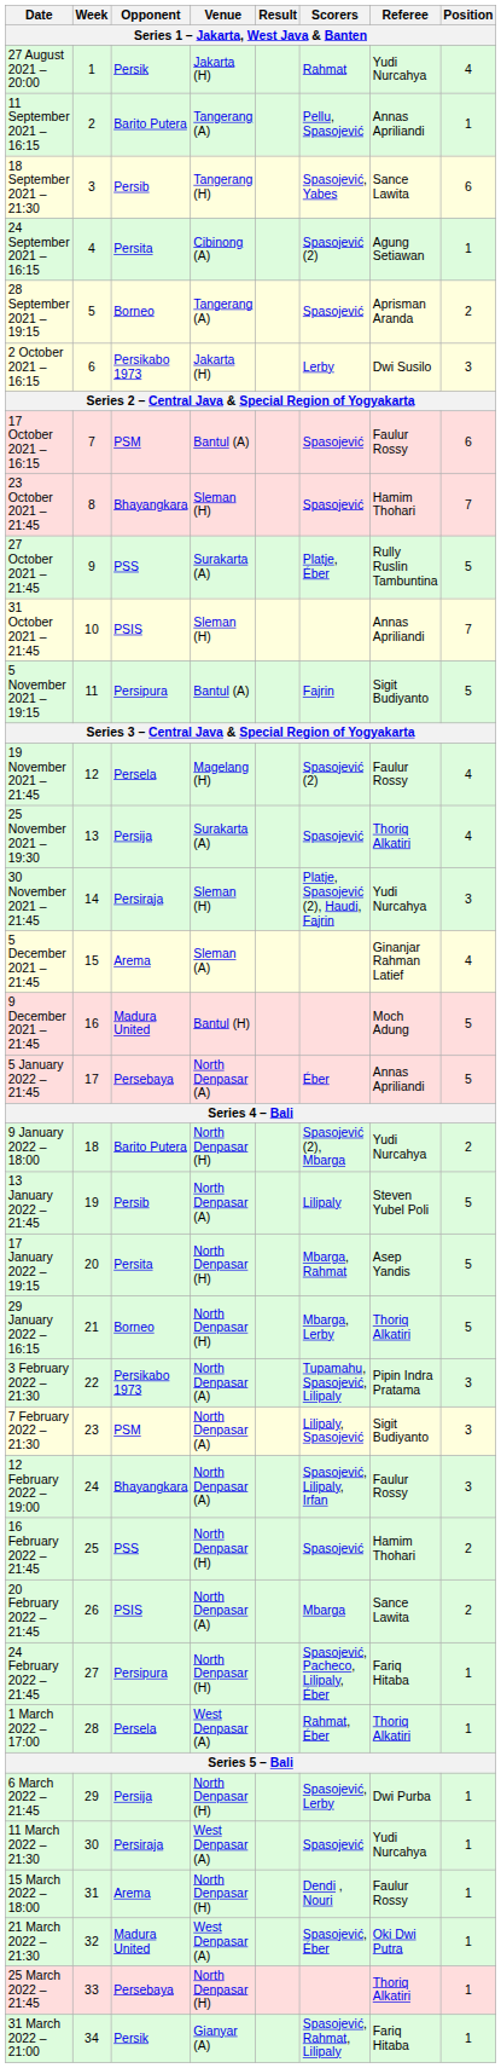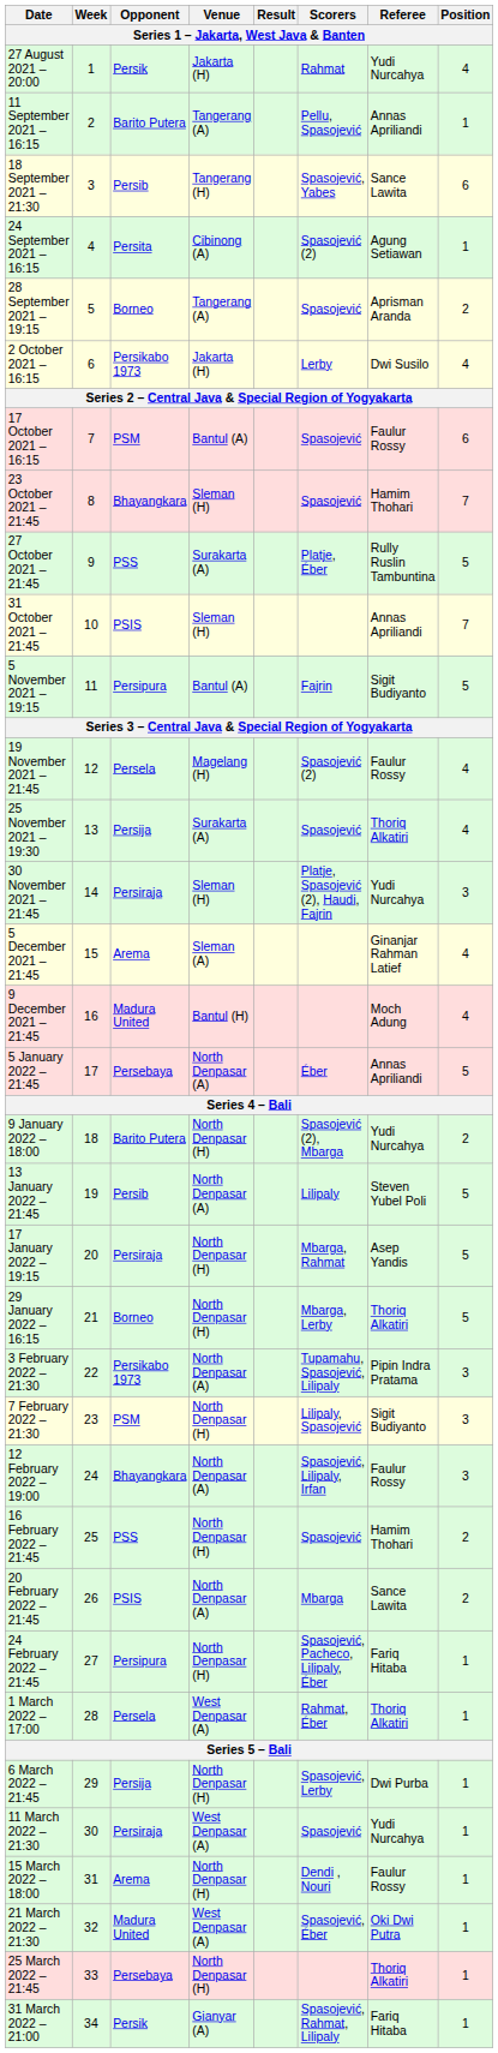 <table class="wikitable">
 <tr>
 <th>Date</th>
 <th>Week</th>
 <th>Opponent</th>
 <th>Venue</th>
 <th>Result</th>
 <th>Scorers</th>
 <th>Referee</th>
 <th>Position</th>
 </tr>
 <tr>
 <th colspan="8">Series 1 – <a href='#'>Jakarta</a>, <a href='#'>West Java</a> & <a href='#'>Banten</a></th>
 </tr>
 <tr bgcolor = "#DDFCDD">
 <td>27 August 2021 – 20:00</td>
 <td align="center">1</td>
 <td><a href='#'>Persik</a></td>
 <td><a href='#'>Jakarta</a> (H)</td>
 <td></td>
 <td><a href='#'>Rahmat</a></td>
 <td>Yudi Nurcahya</td>
 <td align="center">4</td>
 </tr>
 <tr bgcolor = "#DDFCDD">
 <td>11 September 2021 – 16:15</td>
 <td align="center">2</td>
 <td><a href='#'>Barito Putera</a></td>
 <td><a href='#'>Tangerang</a> (A)</td>
 <td></td>
 <td><a href='#'>Pellu</a>, <a href='#'>Spasojević</a></td>
 <td>Annas Apriliandi</td>
 <td align="center">1</td>
 </tr>
 <tr bgcolor = "#FFFFDD">
 <td>18 September 2021 – 21:30</td>
 <td align="center">3</td>
 <td><a href='#'>Persib</a></td>
 <td><a href='#'>Tangerang</a> (H)</td>
 <td></td>
 <td><a href='#'>Spasojević</a>, <a href='#'>Yabes</a></td>
 <td>Sance Lawita</td>
 <td align="center">6</td>
 </tr>
 <tr bgcolor = "#DDFCDD">
 <td>24 September 2021 – 16:15</td>
 <td align="center">4</td>
 <td><a href='#'>Persita</a></td>
 <td><a href='#'>Cibinong</a> (A)</td>
 <td></td>
 <td><a href='#'>Spasojević</a> (2)</td>
 <td>Agung Setiawan</td>
 <td align="center">1</td>
 </tr>
 <tr bgcolor = "#FFFFDD">
 <td>28 September 2021 – 19:15</td>
 <td align="center">5</td>
 <td><a href='#'>Borneo</a></td>
 <td><a href='#'>Tangerang</a> (A)</td>
 <td></td>
 <td><a href='#'>Spasojević</a></td>
 <td>Aprisman Aranda</td>
 <td align="center">2</td>
 </tr>
 <tr bgcolor = "#FFFFDD">
 <td>2 October 2021 – 16:15</td>
 <td align="center">6</td>
 <td><a href='#'>Persikabo 1973</a></td>
 <td><a href='#'>Jakarta</a> (H)</td>
 <td></td>
 <td><a href='#'>Lerby</a></td>
 <td>Dwi Susilo</td>
-<td align="center">3</td>
+<td align="center">4</td>
 </tr>
 <tr>
 <th colspan="8">Series 2 – <a href='#'>Central Java</a> & <a href='#'>Special Region of Yogyakarta</a></th>
 </tr>
 <tr bgcolor = "#FFDDDD">
 <td>17 October 2021 – 16:15</td>
 <td align="center">7</td>
 <td><a href='#'>PSM</a></td>
 <td><a href='#'>Bantul</a> (A)</td>
 <td></td>
 <td><a href='#'>Spasojević</a></td>
 <td>Faulur Rossy</td>
 <td align="center">6</td>
 </tr>
 <tr bgcolor = "#FFDDDD">
 <td>23 October 2021 – 21:45</td>
 <td align="center">8</td>
 <td><a href='#'>Bhayangkara</a></td>
 <td><a href='#'>Sleman</a> (H)</td>
 <td></td>
 <td><a href='#'>Spasojević</a></td>
 <td>Hamim Thohari</td>
 <td align="center">7</td>
 </tr>
 <tr bgcolor = "#DDFCDD">
 <td>27 October 2021 – 21:45</td>
 <td align="center">9</td>
 <td><a href='#'>PSS</a></td>
 <td><a href='#'>Surakarta</a> (A)</td>
 <td></td>
 <td><a href='#'>Platje</a>, <a href='#'>Éber</a></td>
 <td>Rully Ruslin Tambuntina</td>
 <td align="center">5</td>
 </tr>
 <tr bgcolor = "#FFFFDD">
 <td>31 October 2021 – 21:45</td>
 <td align="center">10</td>
 <td><a href='#'>PSIS</a></td>
 <td><a href='#'>Sleman</a> (H)</td>
 <td></td>
 <td></td>
 <td>Annas Apriliandi</td>
 <td align="center">7</td>
 </tr>
 <tr bgcolor = "#DDFCDD">
 <td>5 November 2021 – 19:15</td>
 <td align="center">11</td>
 <td><a href='#'>Persipura</a></td>
 <td><a href='#'>Bantul</a> (A)</td>
 <td></td>
 <td><a href='#'>Fajrin</a></td>
 <td>Sigit Budiyanto</td>
 <td align="center">5</td>
 </tr>
 <tr>
 <th colspan="8">Series 3 – <a href='#'>Central Java</a> & <a href='#'>Special Region of Yogyakarta</a></th>
 </tr>
 <tr bgcolor = "#DDFCDD">
 <td>19 November 2021 – 21:45</td>
 <td align="center">12</td>
 <td><a href='#'>Persela</a></td>
 <td><a href='#'>Magelang</a> (H)</td>
 <td></td>
 <td><a href='#'>Spasojević</a> (2)</td>
 <td>Faulur Rossy</td>
 <td align="center">4</td>
 </tr>
 <tr bgcolor = "#DDFCDD">
 <td>25 November 2021 – 19:30</td>
 <td align="center">13</td>
 <td><a href='#'>Persija</a></td>
 <td><a href='#'>Surakarta</a> (A)</td>
 <td></td>
 <td><a href='#'>Spasojević</a></td>
 <td><a href='#'>Thoriq Alkatiri</a></td>
 <td align="center">4</td>
 </tr>
 <tr bgcolor = "#DDFCDD">
 <td>30 November 2021 – 21:45</td>
 <td align="center">14</td>
 <td><a href='#'>Persiraja</a></td>
 <td><a href='#'>Sleman</a> (H)</td>
 <td></td>
 <td><a href='#'>Platje</a>, <a href='#'>Spasojević</a> (2), <a href='#'>Haudi</a>, <a href='#'>Fajrin</a></td>
 <td>Yudi Nurcahya</td>
 <td align="center">3</td>
 </tr>
 <tr bgcolor = "#FFFFDD">
 <td>5 December 2021 – 21:45</td>
 <td align="center">15</td>
 <td><a href='#'>Arema</a></td>
 <td><a href='#'>Sleman</a> (A)</td>
 <td></td>
 <td></td>
 <td>Ginanjar Rahman Latief</td>
 <td align="center">4</td>
 </tr>
 <tr bgcolor = "#FFDDDD">
 <td>9 December 2021 – 21:45</td>
 <td align="center">16</td>
 <td><a href='#'>Madura United</a></td>
 <td><a href='#'>Bantul</a> (H)</td>
 <td></td>
 <td></td>
 <td>Moch Adung</td>
-<td align="center">5</td>
+<td align="center">4</td>
 </tr>
 <tr bgcolor = "#FFDDDD">
 <td>5 January 2022 – 21:45</td>
 <td align="center">17</td>
 <td><a href='#'>Persebaya</a></td>
 <td><a href='#'>North Denpasar</a> (A)</td>
 <td></td>
 <td><a href='#'>Éber</a></td>
 <td>Annas Apriliandi</td>
 <td align="center">5</td>
 </tr>
 <tr>
 <th colspan="8">Series 4 – <a href='#'>Bali</a></th>
 </tr>
 <tr bgcolor = "#DDFCDD">
 <td>9 January 2022 – 18:00</td>
 <td align="center">18</td>
 <td><a href='#'>Barito Putera</a></td>
 <td><a href='#'>North Denpasar</a> (H)</td>
 <td></td>
 <td><a href='#'>Spasojević</a> (2), <a href='#'>Mbarga</a></td>
 <td>Yudi Nurcahya</td>
 <td align="center">2</td>
 </tr>
 <tr bgcolor = "#DDFCDD">
 <td>13 January 2022 – 21:45</td>
 <td align="center">19</td>
 <td><a href='#'>Persib</a></td>
 <td><a href='#'>North Denpasar</a> (A)</td>
 <td></td>
 <td><a href='#'>Lilipaly</a></td>
 <td>Steven Yubel Poli</td>
 <td align="center">5</td>
 </tr>
 <tr bgcolor = "#DDFCDD">
 <td>17 January 2022 – 19:15</td>
 <td align="center">20</td>
-<td><a href='#'>Persita</a></td>
+<td><a href='#'>Persiraja</a></td>
 <td><a href='#'>North Denpasar</a> (H)</td>
 <td></td>
 <td><a href='#'>Mbarga</a>, <a href='#'>Rahmat</a></td>
 <td>Asep Yandis</td>
 <td align="center">5</td>
 </tr>
 <tr bgcolor = "#DDFCDD">
 <td>29 January 2022 – 16:15</td>
 <td align="center">21</td>
 <td><a href='#'>Borneo</a></td>
 <td><a href='#'>North Denpasar</a> (H)</td>
 <td></td>
 <td><a href='#'>Mbarga</a>, <a href='#'>Lerby</a></td>
 <td><a href='#'>Thoriq Alkatiri</a></td>
 <td align="center">5</td>
 </tr>
 <tr bgcolor = "#DDFCDD">
 <td>3 February 2022 – 21:30</td>
 <td align="center">22</td>
 <td><a href='#'>Persikabo 1973</a></td>
 <td><a href='#'>North Denpasar</a> (A)</td>
 <td></td>
 <td><a href='#'>Tupamahu</a>, <a href='#'>Spasojević</a>, <a href='#'>Lilipaly</a></td>
 <td>Pipin Indra Pratama</td>
 <td align="center">3</td>
 </tr>
 <tr bgcolor = "#FFFFDD">
 <td>7 February 2022 – 21:30</td>
 <td align="center">23</td>
 <td><a href='#'>PSM</a></td>
-<td><a href='#'>North Denpasar</a> (A)</td>
+<td><a href='#'>North Denpasar</a> (H)</td>
 <td></td>
 <td><a href='#'>Lilipaly</a>, <a href='#'>Spasojević</a></td>
 <td>Sigit Budiyanto</td>
 <td align="center">3</td>
 </tr>
 <tr bgcolor = "#DDFCDD">
 <td>12 February 2022 – 19:00</td>
 <td align="center">24</td>
 <td><a href='#'>Bhayangkara</a></td>
 <td><a href='#'>North Denpasar</a> (A)</td>
 <td></td>
 <td><a href='#'>Spasojević</a>, <a href='#'>Lilipaly</a>, <a href='#'>Irfan</a></td>
 <td>Faulur Rossy</td>
 <td align="center">3</td>
 </tr>
 <tr bgcolor = "#DDFCDD">
 <td>16 February 2022 – 21:45</td>
 <td align="center">25</td>
 <td><a href='#'>PSS</a></td>
 <td><a href='#'>North Denpasar</a> (H)</td>
 <td></td>
 <td><a href='#'>Spasojević</a></td>
 <td>Hamim Thohari</td>
 <td align="center">2</td>
 </tr>
 <tr bgcolor = "#DDFCDD">
 <td>20 February 2022 – 21:45</td>
 <td align="center">26</td>
 <td><a href='#'>PSIS</a></td>
 <td><a href='#'>North Denpasar</a> (A)</td>
 <td></td>
 <td><a href='#'>Mbarga</a></td>
 <td>Sance Lawita</td>
 <td align="center">2</td>
 </tr>
 <tr bgcolor = "#DDFCDD">
 <td>24 February 2022 – 21:45</td>
 <td align="center">27</td>
 <td><a href='#'>Persipura</a></td>
 <td><a href='#'>North Denpasar</a> (H)</td>
 <td></td>
 <td><a href='#'>Spasojević</a>, <a href='#'>Pacheco</a>, <a href='#'>Lilipaly</a>, <a href='#'>Éber</a></td>
 <td>Fariq Hitaba</td>
 <td align="center">1</td>
 </tr>
 <tr bgcolor = "#DDFCDD">
 <td>1 March 2022 – 17:00</td>
 <td align="center">28</td>
 <td><a href='#'>Persela</a></td>
 <td><a href='#'>West Denpasar</a> (A)</td>
 <td></td>
 <td><a href='#'>Rahmat</a>, <a href='#'>Éber</a></td>
 <td><a href='#'>Thoriq Alkatiri</a></td>
 <td align="center">1</td>
 </tr>
 <tr>
 <th colspan="8">Series 5 – <a href='#'>Bali</a></th>
 </tr>
 <tr bgcolor = "#DDFCDD">
 <td>6 March 2022 – 21:45</td>
 <td align="center">29</td>
 <td><a href='#'>Persija</a></td>
 <td><a href='#'>North Denpasar</a> (H)</td>
 <td></td>
 <td><a href='#'>Spasojević</a>, <a href='#'>Lerby</a></td>
 <td>Dwi Purba</td>
 <td align="center">1</td>
 </tr>
 <tr bgcolor = "#DDFCDD">
 <td>11 March 2022 – 21:30</td>
 <td align="center">30</td>
 <td><a href='#'>Persiraja</a></td>
 <td><a href='#'>West Denpasar</a> (A)</td>
 <td></td>
 <td><a href='#'>Spasojević</a></td>
 <td>Yudi Nurcahya</td>
 <td align="center">1</td>
 </tr>
 <tr bgcolor = "#DDFCDD">
 <td>15 March 2022 – 18:00</td>
 <td align="center">31</td>
 <td><a href='#'>Arema</a></td>
 <td><a href='#'>North Denpasar</a> (H)</td>
 <td></td>
 <td><a href='#'>Dendi</a> , <a href='#'>Nouri</a></td>
 <td>Faulur Rossy</td>
 <td align="center">1</td>
 </tr>
 <tr bgcolor = "#DDFCDD">
 <td>21 March 2022 – 21:30</td>
 <td align="center">32</td>
 <td><a href='#'>Madura United</a></td>
 <td><a href='#'>West Denpasar</a> (A)</td>
 <td></td>
 <td><a href='#'>Spasojević</a>, <a href='#'>Éber</a></td>
 <td><a href='#'>Oki Dwi Putra</a></td>
 <td align="center">1</td>
 </tr>
 <tr bgcolor = "#FFDDDD">
 <td>25 March 2022 – 21:45</td>
 <td align="center">33</td>
 <td><a href='#'>Persebaya</a></td>
 <td><a href='#'>North Denpasar</a> (H)</td>
 <td></td>
 <td></td>
 <td><a href='#'>Thoriq Alkatiri</a></td>
 <td align="center">1</td>
 </tr>
 <tr bgcolor = "#DDFCDD">
 <td>31 March 2022 – 21:00</td>
 <td align="center">34</td>
 <td><a href='#'>Persik</a></td>
 <td><a href='#'>Gianyar</a> (A)</td>
 <td></td>
 <td><a href='#'>Spasojević</a>, <a href='#'>Rahmat</a>, <a href='#'>Lilipaly</a></td>
 <td>Fariq Hitaba</td>
 <td align="center">1</td>
 </tr>
 </table>
